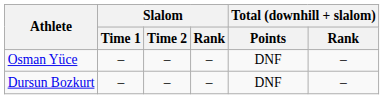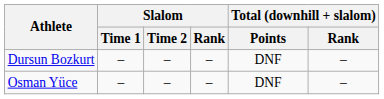 <table class="wikitable" style="font-size:90%">
 <tr>
 <th rowspan="2">Athlete</th>
 <th colspan="3">Slalom</th>
 <th colspan="2">Total (downhill + slalom)</th>
 </tr>
 <tr>
 <th>Time 1</th>
 <th>Time 2</th>
 <th>Rank</th>
 <th>Points</th>
 <th>Rank</th>
 </tr>
 <tr>
+<td><a href='#'>Dursun Bozkurt</a></td>
+<td align="center">–</td>
+<td align="center">–</td>
+<td align="center">–</td>
+<td align="center">DNF</td>
+<td align="center">–</td>
+</tr>
+<tr>
 <td><a href='#'>Osman Yüce</a></td>
 <td align="center">–</td>
 <td align="center">–</td>
 <td align="center">–</td>
 <td align="center">DNF</td>
 <td align="center">–</td>
 </tr>
-<tr>
-<td><a href='#'>Dursun Bozkurt</a></td>
-<td align="center">–</td>
-<td align="center">–</td>
-<td align="center">–</td>
-<td align="center">DNF</td>
-<td align="center">–</td>
-</tr>
 </table>
